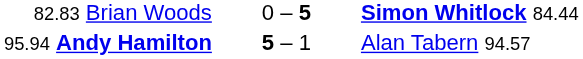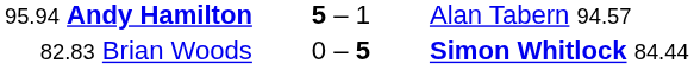 <table style="text-align:center">
 <tr>
 <th width=223></th>
 <th width=100></th>
 <th width=223></th>
 </tr>
 <tr>
+<td align=right><small>95.94</small> <strong><a href='#'>Andy Hamilton</a></strong> </td>
+<td><strong>5</strong> – 1</td>
+<td align=left> <a href='#'>Alan Tabern</a> <small>94.57</small></td>
+</tr>
+<tr>
 <td align=right><small>82.83</small> <a href='#'>Brian Woods</a> </td>
 <td>0 – <strong>5</strong></td>
 <td align=left> <strong><a href='#'>Simon Whitlock</a></strong> <small>84.44</small></td>
 </tr>
-<tr>
-<td align=right><small>95.94</small> <strong><a href='#'>Andy Hamilton</a></strong> </td>
-<td><strong>5</strong> – 1</td>
-<td align=left> <a href='#'>Alan Tabern</a> <small>94.57</small></td>
-</tr>
 </table>
